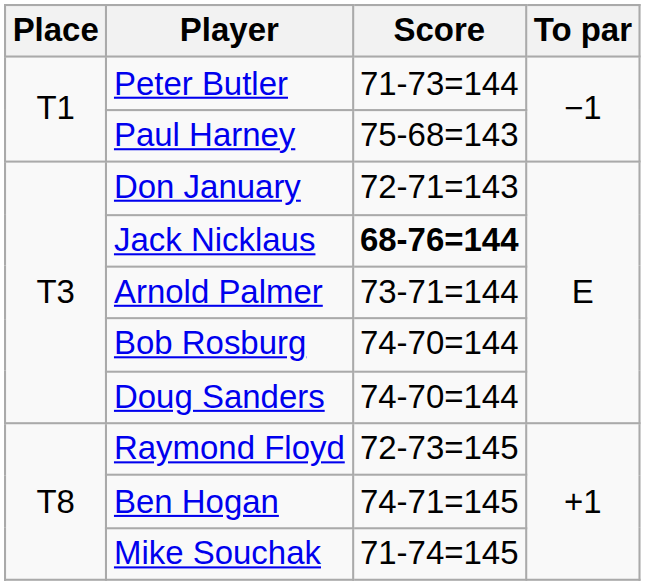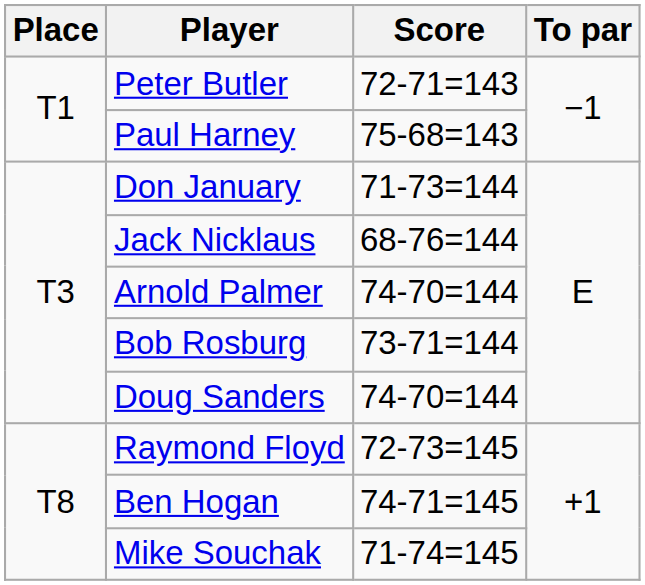 <table class="wikitable">
 <tr>
 <th>Place</th>
 <th>Player</th>
 <th>Score</th>
 <th>To par</th>
 </tr>
 <tr>
 <td rowspan="2" align="center">T1</td>
 <td> <a href='#'>Peter Butler</a></td>
-<td>71-73=144</td>
+<td>72-71=143</td>
 <td rowspan="2" align="center">−1</td>
 </tr>
 <tr>
 <td> <a href='#'>Paul Harney</a></td>
 <td>75-68=143</td>
 </tr>
 <tr>
 <td rowspan="5" align="center">T3</td>
 <td> <a href='#'>Don January</a></td>
-<td>72-71=143</td>
+<td>71-73=144</td>
 <td rowspan="5" align="center">E</td>
 </tr>
 <tr>
 <td> <a href='#'>Jack Nicklaus</a></td>
-<td><strong>68-76=144</strong></td>
+<td>68-76=144</td>
 </tr>
 <tr>
 <td> <a href='#'>Arnold Palmer</a></td>
-<td>73-71=144</td>
+<td>74-70=144</td>
 </tr>
 <tr>
 <td> <a href='#'>Bob Rosburg</a></td>
-<td>74-70=144</td>
+<td>73-71=144</td>
 </tr>
 <tr>
 <td> <a href='#'>Doug Sanders</a></td>
 <td>74-70=144</td>
 </tr>
 <tr>
 <td rowspan="3" align="center">T8</td>
 <td> <a href='#'>Raymond Floyd</a></td>
 <td>72-73=145</td>
 <td rowspan="3" align="center">+1</td>
 </tr>
 <tr>
 <td> <a href='#'>Ben Hogan</a></td>
 <td>74-71=145</td>
 </tr>
 <tr>
 <td> <a href='#'>Mike Souchak</a></td>
 <td>71-74=145</td>
 </tr>
 </table>
